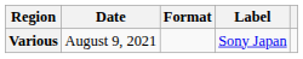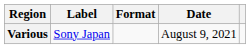 <table class="wikitable plainrowheaders">
 <tr>
 <th scope="col">Region</th>
+<th scope="col">Label</th>
+<th scope="col">Format</th>
 <th scope="col">Date</th>
-<th scope="col">Format</th>
-<th scope="col">Label</th>
 <th scope="col"></th>
 </tr>
 <tr>
 <th scope="row">Various</th>
+<td><a href='#'>Sony Japan</a></td>
+<td></td>
 <td>August 9, 2021</td>
-<td></td>
-<td><a href='#'>Sony Japan</a></td>
 <td style="text-align:center"></td>
 </tr>
 </table>
